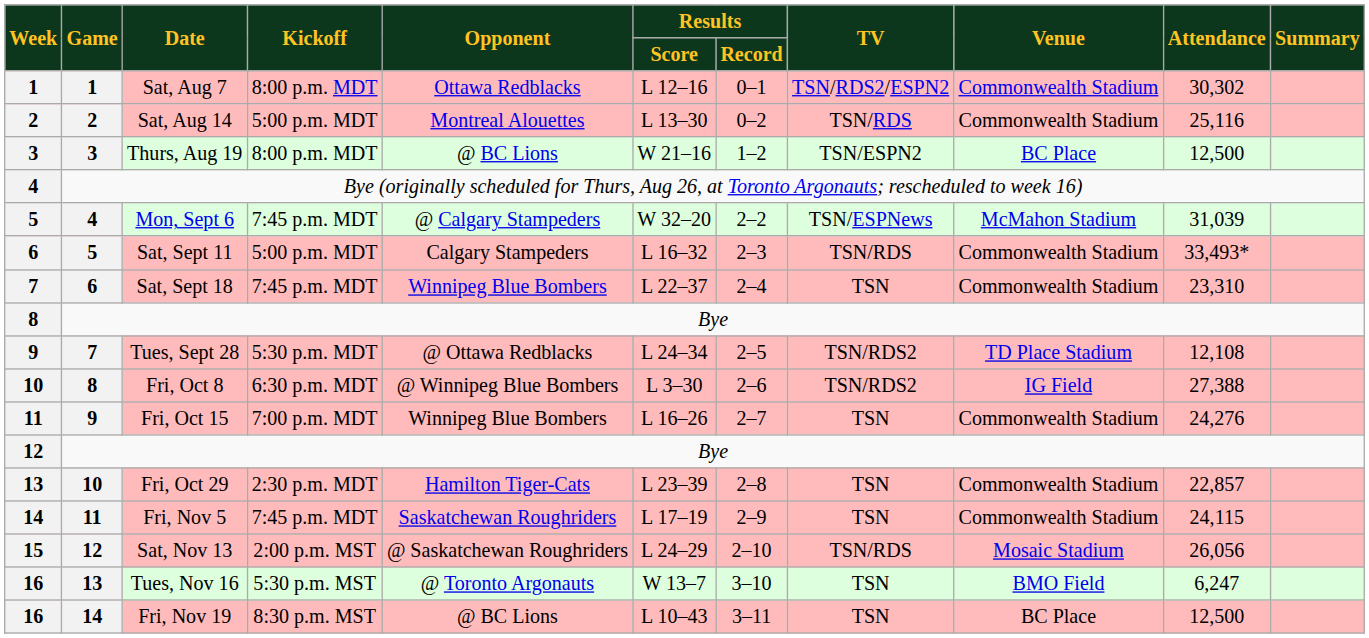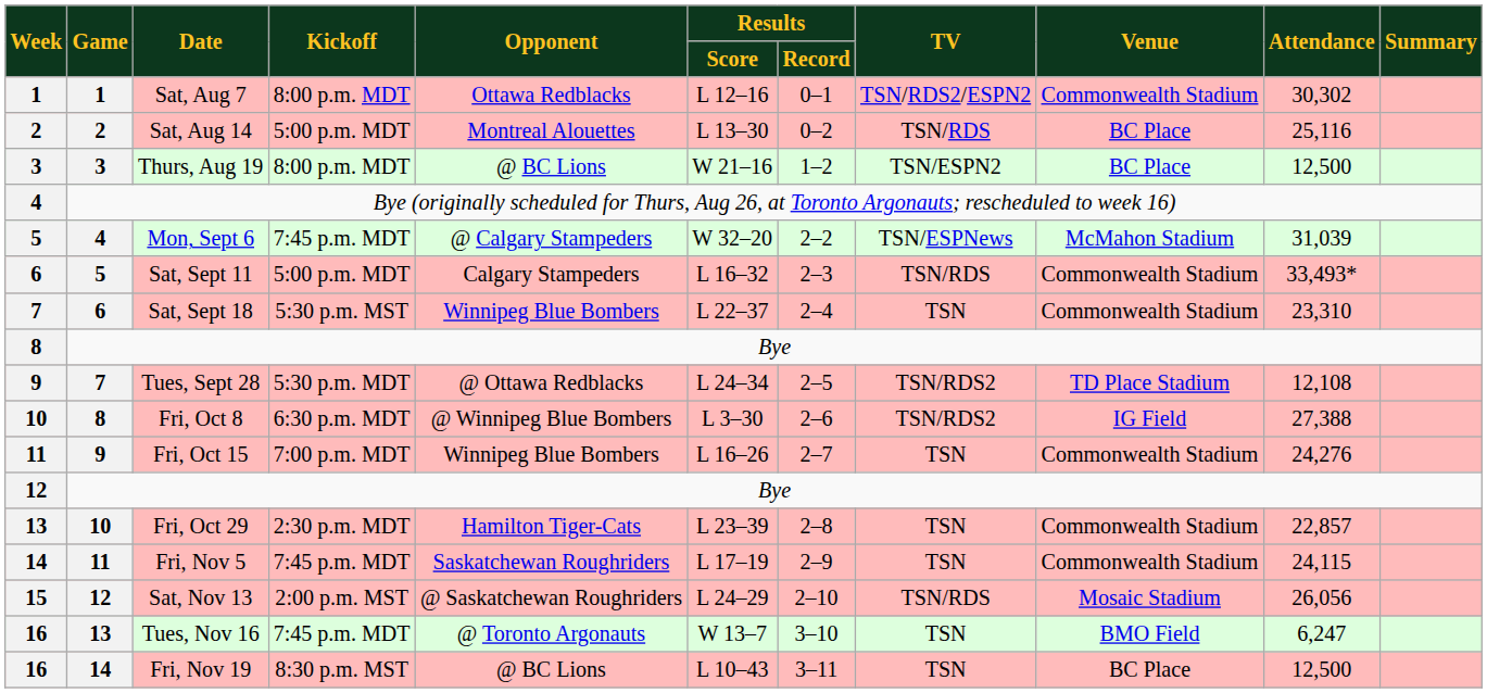 <table class="wikitable" style="font-size: 95%;">
 <tr>
 <th style="background:#0C371D;color:#ffc322;" rowspan=2>Week</th>
 <th style="background:#0C371D;color:#ffc322;" rowspan=2>Game</th>
 <th style="background:#0C371D;color:#ffc322;" rowspan=2>Date</th>
 <th style="background:#0C371D;color:#ffc322;" rowspan=2>Kickoff</th>
 <th style="background:#0C371D;color:#ffc322;" rowspan=2>Opponent</th>
 <th style="background:#0C371D;color:#ffc322;" colspan=2>Results</th>
 <th style="background:#0C371D;color:#ffc322;" rowspan=2>TV</th>
 <th style="background:#0C371D;color:#ffc322;" rowspan=2>Venue</th>
 <th style="background:#0C371D;color:#ffc322;" rowspan=2>Attendance</th>
 <th style="background:#0C371D;color:#ffc322;" rowspan=2>Summary</th>
 </tr>
 <tr>
 <th style="background:#0C371D;color:#ffc322;">Score</th>
 <th style="background:#0C371D;color:#ffc322;">Record</th>
 </tr>
 <tr align="center"= bgcolor="ffbbbb">
 <th align="center"><strong>1</strong></th>
 <th align="center"><strong>1</strong></th>
 <td align="center">Sat, Aug 7</td>
 <td align="center">8:00 p.m. <a href='#'>MDT</a></td>
 <td align="center"><a href='#'>Ottawa Redblacks</a></td>
 <td align="center">L 12–16</td>
 <td align="center">0–1</td>
 <td align="center"><a href='#'>TSN</a>/<a href='#'>RDS2</a>/<a href='#'>ESPN2</a></td>
 <td align="center"><a href='#'>Commonwealth Stadium</a></td>
 <td align="center">30,302</td>
 <td align="center"></td>
 </tr>
 <tr align="center"= bgcolor="ffbbbb">
 <th align="center"><strong>2</strong></th>
 <th align="center"><strong>2</strong></th>
 <td align="center">Sat, Aug 14</td>
 <td align="center">5:00 p.m. MDT</td>
 <td align="center"><a href='#'>Montreal Alouettes</a></td>
 <td align="center">L 13–30</td>
 <td align="center">0–2</td>
 <td align="center">TSN/<a href='#'>RDS</a></td>
-<td align="center">Commonwealth Stadium</td>
+<td align="center"><a href='#'>BC Place</a></td>
 <td align="center">25,116</td>
 <td align="center"></td>
 </tr>
 <tr align="center"= bgcolor="ddffdd">
 <th align="center"><strong>3</strong></th>
 <th align="center"><strong>3</strong></th>
 <td align="center">Thurs, Aug 19</td>
 <td align="center">8:00 p.m. MDT</td>
 <td align="center">@ <a href='#'>BC Lions</a></td>
 <td align="center">W 21–16</td>
 <td align="center">1–2</td>
 <td align="center">TSN/ESPN2</td>
 <td align="center"><a href='#'>BC Place</a></td>
 <td align="center">12,500</td>
 <td align="center"></td>
 </tr>
 <tr align="center"= bgcolor="">
 <th align="center"><strong>4</strong></th>
 <td colspan=10 align="center" valign="middle"><em>Bye (originally scheduled for Thurs, Aug 26, at <a href='#'>Toronto Argonauts</a>; rescheduled to week 16)</em></td>
 </tr>
 <tr align="center"= bgcolor="ddffdd">
 <th align="center"><strong>5</strong></th>
 <th align="center"><strong>4</strong></th>
 <td align="center"><a href='#'>Mon, Sept 6</a></td>
 <td align="center">7:45 p.m. MDT</td>
 <td align="center">@ <a href='#'>Calgary Stampeders</a></td>
 <td align="center">W 32–20</td>
 <td align="center">2–2</td>
 <td align="center">TSN/<a href='#'>ESPNews</a></td>
 <td align="center"><a href='#'>McMahon Stadium</a></td>
 <td align="center">31,039</td>
 <td align="center"></td>
 </tr>
 <tr align="center"= bgcolor="ffbbbb">
 <th align="center"><strong>6</strong></th>
 <th align="center"><strong>5</strong></th>
 <td align="center">Sat, Sept 11</td>
 <td align="center">5:00 p.m. MDT</td>
 <td align="center">Calgary Stampeders</td>
 <td align="center">L 16–32</td>
 <td align="center">2–3</td>
 <td align="center">TSN/RDS</td>
 <td align="center">Commonwealth Stadium</td>
 <td align="center">33,493*</td>
 <td align="center"></td>
 </tr>
 <tr align="center"= bgcolor="ffbbbb">
 <th align="center"><strong>7</strong></th>
 <th align="center"><strong>6</strong></th>
 <td align="center">Sat, Sept 18</td>
-<td align="center">7:45 p.m. MDT</td>
+<td align="center">5:30 p.m. MST</td>
 <td align="center"><a href='#'>Winnipeg Blue Bombers</a></td>
 <td align="center">L 22–37</td>
 <td align="center">2–4</td>
 <td align="center">TSN</td>
 <td align="center">Commonwealth Stadium</td>
 <td align="center">23,310</td>
 <td align="center"></td>
 </tr>
 <tr align="center"= bgcolor="">
 <th align="center"><strong>8</strong></th>
 <td colspan=10 align="center" valign="middle"><em>Bye</em></td>
 </tr>
 <tr align="center"= bgcolor="ffbbbb">
 <th align="center"><strong>9</strong></th>
 <th align="center"><strong>7</strong></th>
 <td align="center">Tues, Sept 28</td>
 <td align="center">5:30 p.m. MDT</td>
 <td align="center">@ Ottawa Redblacks</td>
 <td align="center">L 24–34</td>
 <td align="center">2–5</td>
 <td align="center">TSN/RDS2</td>
 <td align="center"><a href='#'>TD Place Stadium</a></td>
 <td align="center">12,108</td>
 <td align="center"></td>
 </tr>
 <tr align="center"= bgcolor="ffbbbb">
 <th align="center"><strong>10</strong></th>
 <th align="center"><strong>8</strong></th>
 <td align="center">Fri, Oct 8</td>
 <td align="center">6:30 p.m. MDT</td>
 <td align="center">@ Winnipeg Blue Bombers</td>
 <td align="center">L 3–30</td>
 <td align="center">2–6</td>
 <td align="center">TSN/RDS2</td>
 <td align="center"><a href='#'>IG Field</a></td>
 <td align="center">27,388</td>
 <td align="center"></td>
 </tr>
 <tr align="center"= bgcolor="ffbbbb">
 <th align="center"><strong>11</strong></th>
 <th align="center"><strong>9</strong></th>
 <td align="center">Fri, Oct 15</td>
 <td align="center">7:00 p.m. MDT</td>
 <td align="center">Winnipeg Blue Bombers</td>
 <td align="center">L 16–26</td>
 <td align="center">2–7</td>
 <td align="center">TSN</td>
 <td align="center">Commonwealth Stadium</td>
 <td align="center">24,276</td>
 <td align="center"></td>
 </tr>
 <tr align="center"= bgcolor="">
 <th align="center"><strong>12</strong></th>
 <td colspan=10 align="center" valign="middle"><em>Bye</em></td>
 </tr>
 <tr align="center"= bgcolor="ffbbbb">
 <th align="center"><strong>13</strong></th>
 <th align="center"><strong>10</strong></th>
 <td align="center">Fri, Oct 29</td>
 <td align="center">2:30 p.m. MDT</td>
 <td align="center"><a href='#'>Hamilton Tiger-Cats</a></td>
 <td align="center">L 23–39</td>
 <td align="center">2–8</td>
 <td align="center">TSN</td>
 <td align="center">Commonwealth Stadium</td>
 <td align="center">22,857</td>
 <td align="center"></td>
 </tr>
 <tr align="center"= bgcolor="ffbbbb">
 <th align="center"><strong>14</strong></th>
 <th align="center"><strong>11</strong></th>
 <td align="center">Fri, Nov 5</td>
 <td align="center">7:45 p.m. MDT</td>
 <td align="center"><a href='#'>Saskatchewan Roughriders</a></td>
 <td align="center">L 17–19</td>
 <td align="center">2–9</td>
 <td align="center">TSN</td>
 <td align="center">Commonwealth Stadium</td>
 <td align="center">24,115</td>
 <td align="center"></td>
 </tr>
 <tr align="center"= bgcolor="ffbbbb">
 <th align="center"><strong>15</strong></th>
 <th align="center"><strong>12</strong></th>
 <td align="center">Sat, Nov 13</td>
 <td align="center">2:00 p.m. MST</td>
 <td align="center">@ Saskatchewan Roughriders</td>
 <td align="center">L 24–29</td>
 <td align="center">2–10</td>
 <td align="center">TSN/RDS</td>
 <td align="center"><a href='#'>Mosaic Stadium</a></td>
 <td align="center">26,056</td>
 <td align="center"></td>
 </tr>
 <tr align="center"= bgcolor="ddffdd">
 <th align="center"><strong>16</strong></th>
 <th align="center"><strong>13</strong></th>
 <td align="center">Tues, Nov 16</td>
-<td align="center">5:30 p.m. MST</td>
+<td align="center">7:45 p.m. MDT</td>
 <td align="center">@ <a href='#'>Toronto Argonauts</a></td>
 <td align="center">W 13–7</td>
 <td align="center">3–10</td>
 <td align="center">TSN</td>
 <td align="center"><a href='#'>BMO Field</a></td>
 <td align="center">6,247</td>
 <td align="center"></td>
 </tr>
 <tr align="center"= bgcolor="ffbbbb">
 <th align="center"><strong>16</strong></th>
 <th align="center"><strong>14</strong></th>
 <td align="center">Fri, Nov 19</td>
 <td align="center">8:30 p.m. MST</td>
 <td align="center">@ BC Lions</td>
 <td align="center">L 10–43</td>
 <td align="center">3–11</td>
 <td align="center">TSN</td>
 <td align="center">BC Place</td>
 <td align="center">12,500</td>
 <td align="center"></td>
 </tr>
 </table>
